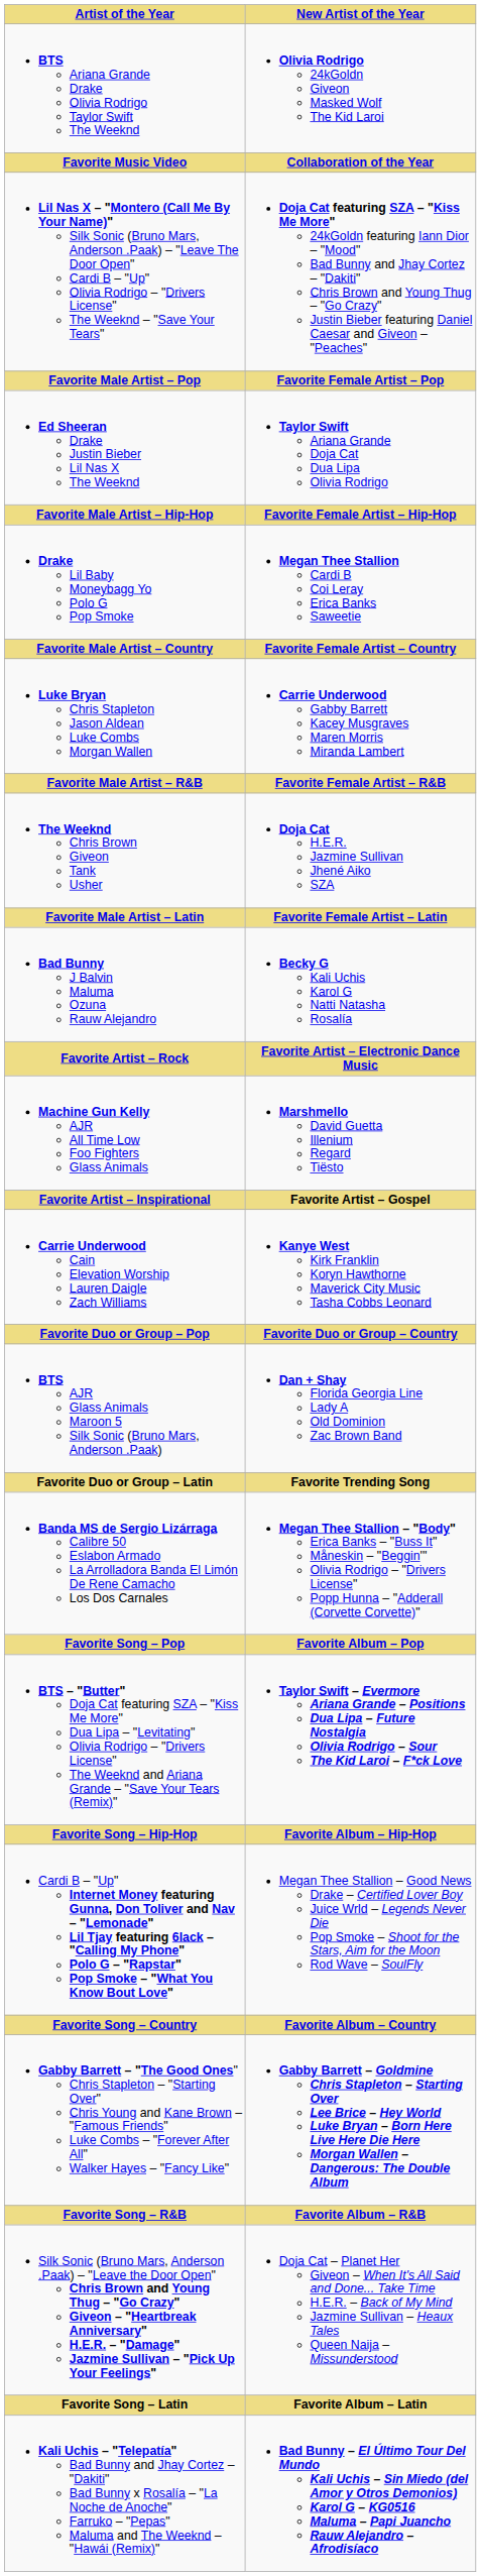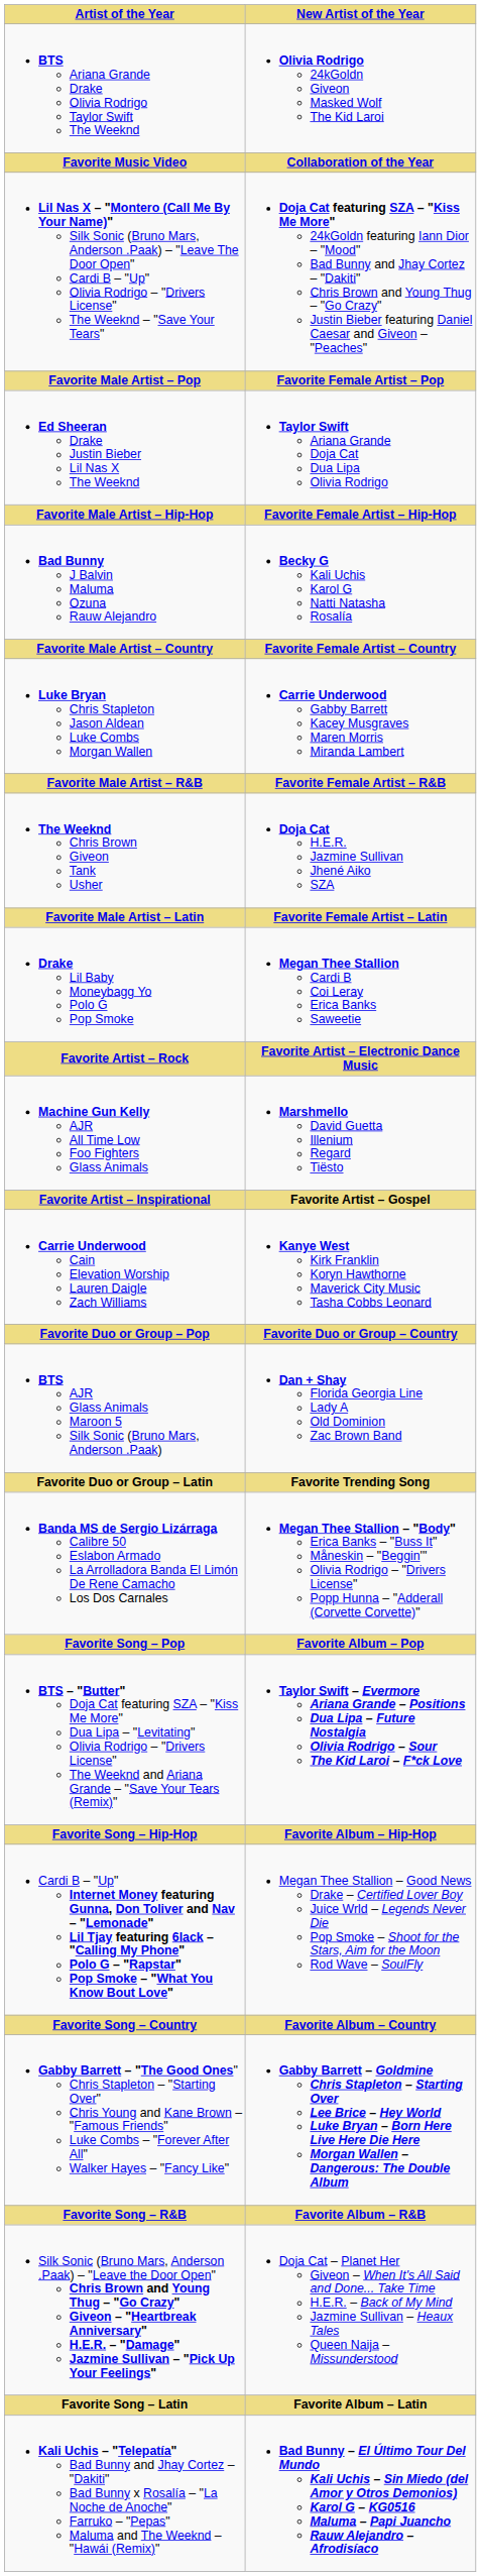 <table class="wikitable">
 <tr>
 <th style="background:#EEDD82; width=50%"><a href='#'>Artist of the Year</a></th>
 <th style="background:#EEDD82; width=50%"><a href='#'>New Artist of the Year</a></th>
 </tr>
 <tr>
 <td valign="top"><br><ul><li><strong><a href='#'>BTS</a></strong><ul><li><a href='#'>Ariana Grande</a></li><li><a href='#'>Drake</a></li><li><a href='#'>Olivia Rodrigo</a></li><li><a href='#'>Taylor Swift</a></li><li><a href='#'>The Weeknd</a></li></ul></li></ul></td>
 <td valign="top"><br><ul><li><strong><a href='#'>Olivia Rodrigo</a></strong><ul><li><a href='#'>24kGoldn</a></li><li><a href='#'>Giveon</a></li><li><a href='#'>Masked Wolf</a></li><li><a href='#'>The Kid Laroi</a></li></ul></li></ul></td>
 </tr>
 <tr>
 <th style="background:#EEDD82; width=50%"><a href='#'>Favorite Music Video</a></th>
 <th style="background:#EEDD82; width=50%"><a href='#'>Collaboration of the Year</a></th>
 </tr>
 <tr>
 <td valign="top"><br><ul><li><strong><a href='#'>Lil Nas X</a> – "<a href='#'>Montero (Call Me By Your Name)</a>"</strong><ul><li><a href='#'>Silk Sonic</a> (<a href='#'>Bruno Mars</a>, <a href='#'>Anderson .Paak</a>) – "<a href='#'>Leave The Door Open</a>"</li><li><a href='#'>Cardi B</a> – "<a href='#'>Up</a>"</li><li><a href='#'>Olivia Rodrigo</a> – "<a href='#'>Drivers License</a>"</li><li><a href='#'>The Weeknd</a> – "<a href='#'>Save Your Tears</a>"</li></ul></li></ul></td>
 <td valign="top"><br><ul><li><strong><a href='#'>Doja Cat</a> featuring <a href='#'>SZA</a> – "<a href='#'>Kiss Me More</a>"</strong><ul><li><a href='#'>24kGoldn</a> featuring <a href='#'>Iann Dior</a> – "<a href='#'>Mood</a>"</li><li><a href='#'>Bad Bunny</a> and <a href='#'>Jhay Cortez</a> – "<a href='#'>Dakiti</a>"</li><li><a href='#'>Chris Brown</a> and <a href='#'>Young Thug</a> – "<a href='#'>Go Crazy</a>"</li><li><a href='#'>Justin Bieber</a> featuring <a href='#'>Daniel Caesar</a> and <a href='#'>Giveon</a> – "<a href='#'>Peaches</a>"</li></ul></li></ul></td>
 </tr>
 <tr>
 <th style="background:#EEDD85; width=50%"><a href='#'>Favorite Male Artist – Pop</a></th>
 <th style="background:#EEDD85; width=50%"><a href='#'>Favorite Female Artist – Pop</a></th>
 </tr>
 <tr>
 <td valign="top"><br><ul><li><strong><a href='#'>Ed Sheeran</a></strong><ul><li><a href='#'>Drake</a></li><li><a href='#'>Justin Bieber</a></li><li><a href='#'>Lil Nas X</a></li><li><a href='#'>The Weeknd</a></li></ul></li></ul></td>
 <td valign="top"><br><ul><li><strong><a href='#'>Taylor Swift</a></strong><ul><li><a href='#'>Ariana Grande</a></li><li><a href='#'>Doja Cat</a></li><li><a href='#'>Dua Lipa</a></li><li><a href='#'>Olivia Rodrigo</a></li></ul></li></ul></td>
 </tr>
 <tr>
 <th style="background:#EEDD82; width=50%"><a href='#'>Favorite Male Artist – Hip-Hop</a></th>
 <th style="background:#EEDD82; width=50%"><a href='#'>Favorite Female Artist – Hip-Hop</a></th>
 </tr>
 <tr>
-<td valign="top"><br><ul><li><strong><a href='#'>Drake</a></strong><ul><li><a href='#'>Lil Baby</a></li><li><a href='#'>Moneybagg Yo</a></li><li><a href='#'>Polo G</a></li><li><a href='#'>Pop Smoke</a></li></ul></li></ul></td>
-<td valign="top"><br><ul><li><strong><a href='#'>Megan Thee Stallion</a></strong><ul><li><a href='#'>Cardi B</a></li><li><a href='#'>Coi Leray</a></li><li><a href='#'>Erica Banks</a></li><li><a href='#'>Saweetie</a></li></ul></li></ul></td>
+<td valign="top"><br><ul><li><strong><a href='#'>Bad Bunny</a></strong><ul><li><a href='#'>J Balvin</a></li><li><a href='#'>Maluma</a></li><li><a href='#'>Ozuna</a></li><li><a href='#'>Rauw Alejandro</a></li></ul></li></ul></td>
+<td valign="top"><br><ul><li><strong><a href='#'>Becky G</a></strong><ul><li><a href='#'>Kali Uchis</a></li><li><a href='#'>Karol G</a></li><li><a href='#'>Natti Natasha</a></li><li><a href='#'>Rosalía</a></li></ul></li></ul></td>
 </tr>
 <tr>
 <th style="background:#EEDD85; width=50%"><a href='#'>Favorite Male Artist – Country</a></th>
 <th style="background:#EEDD85; width=50%"><a href='#'>Favorite Female Artist – Country</a></th>
 </tr>
 <tr>
 <td valign="top"><br><ul><li><strong><a href='#'>Luke Bryan</a></strong><ul><li><a href='#'>Chris Stapleton</a></li><li><a href='#'>Jason Aldean</a></li><li><a href='#'>Luke Combs</a></li><li><a href='#'>Morgan Wallen</a></li></ul></li></ul></td>
 <td valign="top"><br><ul><li><strong><a href='#'>Carrie Underwood</a></strong><ul><li><a href='#'>Gabby Barrett</a></li><li><a href='#'>Kacey Musgraves</a></li><li><a href='#'>Maren Morris</a></li><li><a href='#'>Miranda Lambert</a></li></ul></li></ul></td>
 </tr>
 <tr>
 <th style="background:#EEDD85; width=50%"><a href='#'>Favorite Male Artist – R&B</a></th>
 <th style="background:#EEDD85; width=50%"><a href='#'>Favorite Female Artist – R&B</a></th>
 </tr>
 <tr>
 <td valign="top"><br><ul><li><strong><a href='#'>The Weeknd</a></strong><ul><li><a href='#'>Chris Brown</a></li><li><a href='#'>Giveon</a></li><li><a href='#'>Tank</a></li><li><a href='#'>Usher</a></li></ul></li></ul></td>
 <td valign="top"><br><ul><li><strong><a href='#'>Doja Cat</a></strong><ul><li><a href='#'>H.E.R.</a></li><li><a href='#'>Jazmine Sullivan</a></li><li><a href='#'>Jhené Aiko</a></li><li><a href='#'>SZA</a></li></ul></li></ul></td>
 </tr>
 <tr>
 <th style="background:#EEDD85; width=50%"><a href='#'>Favorite Male Artist – Latin</a></th>
 <th style="background:#EEDD85; width=50%"><a href='#'>Favorite Female Artist – Latin</a></th>
 </tr>
 <tr>
-<td valign="top"><br><ul><li><strong><a href='#'>Bad Bunny</a></strong><ul><li><a href='#'>J Balvin</a></li><li><a href='#'>Maluma</a></li><li><a href='#'>Ozuna</a></li><li><a href='#'>Rauw Alejandro</a></li></ul></li></ul></td>
-<td valign="top"><br><ul><li><strong><a href='#'>Becky G</a></strong><ul><li><a href='#'>Kali Uchis</a></li><li><a href='#'>Karol G</a></li><li><a href='#'>Natti Natasha</a></li><li><a href='#'>Rosalía</a></li></ul></li></ul></td>
+<td valign="top"><br><ul><li><strong><a href='#'>Drake</a></strong><ul><li><a href='#'>Lil Baby</a></li><li><a href='#'>Moneybagg Yo</a></li><li><a href='#'>Polo G</a></li><li><a href='#'>Pop Smoke</a></li></ul></li></ul></td>
+<td valign="top"><br><ul><li><strong><a href='#'>Megan Thee Stallion</a></strong><ul><li><a href='#'>Cardi B</a></li><li><a href='#'>Coi Leray</a></li><li><a href='#'>Erica Banks</a></li><li><a href='#'>Saweetie</a></li></ul></li></ul></td>
 </tr>
 <tr>
 <th style="background:#EEDD85; width=50%"><a href='#'>Favorite Artist – Rock</a></th>
 <th style="background:#EEDD85; width=50%"><a href='#'>Favorite Artist – Electronic Dance Music</a></th>
 </tr>
 <tr>
 <td valign="top"><br><ul><li><strong><a href='#'>Machine Gun Kelly</a></strong><ul><li><a href='#'>AJR</a></li><li><a href='#'>All Time Low</a></li><li><a href='#'>Foo Fighters</a></li><li><a href='#'>Glass Animals</a></li></ul></li></ul></td>
 <td valign="top"><br><ul><li><strong><a href='#'>Marshmello</a></strong><ul><li><a href='#'>David Guetta</a></li><li><a href='#'>Illenium</a></li><li><a href='#'>Regard</a></li><li><a href='#'>Tiësto</a></li></ul></li></ul></td>
 </tr>
 <tr>
 <th style="background:#EEDD85; width=50%"><a href='#'>Favorite Artist – Inspirational</a></th>
 <th style="background:#EEDD85; width=50%">Favorite Artist – Gospel</th>
 </tr>
 <tr>
 <td valign="top"><br><ul><li><strong><a href='#'>Carrie Underwood</a></strong><ul><li><a href='#'>Cain</a></li><li><a href='#'>Elevation Worship</a></li><li><a href='#'>Lauren Daigle</a></li><li><a href='#'>Zach Williams</a></li></ul></li></ul></td>
 <td valign="top"><br><ul><li><strong><a href='#'>Kanye West</a></strong><ul><li><a href='#'>Kirk Franklin</a></li><li><a href='#'>Koryn Hawthorne</a></li><li><a href='#'>Maverick City Music</a></li><li><a href='#'>Tasha Cobbs Leonard</a></li></ul></li></ul></td>
 </tr>
 <tr>
 <th style="background:#EEDD82; width=50%"><a href='#'>Favorite Duo or Group – Pop</a></th>
 <th style="background:#EEDD82; width=50%"><a href='#'>Favorite Duo or Group – Country</a></th>
 </tr>
 <tr>
 <td valign="top"><br><ul><li><strong><a href='#'>BTS</a></strong><ul><li><a href='#'>AJR</a></li><li><a href='#'>Glass Animals</a></li><li><a href='#'>Maroon 5</a></li><li><a href='#'>Silk Sonic</a> (<a href='#'>Bruno Mars</a>, <a href='#'>Anderson .Paak</a>)</li></ul></li></ul></td>
 <td valign="top"><br><ul><li><strong><a href='#'>Dan + Shay</a></strong><ul><li><a href='#'>Florida Georgia Line</a></li><li><a href='#'>Lady A</a></li><li><a href='#'>Old Dominion</a></li><li><a href='#'>Zac Brown Band</a></li></ul></li></ul></td>
 </tr>
 <tr>
 <th style="background:#EEDD85; width=50%">Favorite Duo or Group – Latin</th>
 <th style="background:#EEDD85; width=50%">Favorite Trending Song</th>
 </tr>
 <tr>
 <td valign="top"><br><ul><li><strong><a href='#'>Banda MS de Sergio Lizárraga</a></strong><ul><li><a href='#'>Calibre 50</a></li><li><a href='#'>Eslabon Armado</a></li><li><a href='#'>La Arrolladora Banda El Limón De Rene Camacho</a></li><li>Los Dos Carnales</li></ul></li></ul></td>
 <td valign="top"><br><ul><li><strong><a href='#'>Megan Thee Stallion</a> – "<a href='#'>Body</a>"</strong><ul><li><a href='#'>Erica Banks</a> – "<a href='#'>Buss It</a>"</li><li><a href='#'>Måneskin</a> – "<a href='#'>Beggin</a>'"</li><li><a href='#'>Olivia Rodrigo</a> – "<a href='#'>Drivers License</a>"</li><li><a href='#'>Popp Hunna</a> – "<a href='#'>Adderall (Corvette Corvette)</a>"</li></ul></li></ul></td>
 </tr>
 <tr>
 <th style="background:#EEDD85; width=50%"><a href='#'>Favorite Song – Pop</a></th>
 <th style="background:#EEDD85; width=50%"><a href='#'>Favorite Album – Pop</a></th>
 </tr>
 <tr>
 <td valign="top"><br><ul><li><strong><a href='#'>BTS</a> – "<a href='#'>Butter</a>"</strong><ul><li><a href='#'>Doja Cat</a> featuring <a href='#'>SZA</a> – "<a href='#'>Kiss Me More</a>"</li><li><a href='#'>Dua Lipa</a> – "<a href='#'>Levitating</a>"</li><li><a href='#'>Olivia Rodrigo</a> – "<a href='#'>Drivers License</a>"</li><li><a href='#'>The Weeknd</a> and <a href='#'>Ariana Grande</a> – "<a href='#'>Save Your Tears (Remix)</a>"</li></ul></li></ul></td>
 <td valign="top"><br><ul><li><strong><a href='#'>Taylor Swift</a> – <em><a href='#'>Evermore</a><strong><em><ul><li><a href='#'>Ariana Grande</a> – </em><a href='#'>Positions</a><em></li><li><a href='#'>Dua Lipa</a> – </em><a href='#'>Future Nostalgia</a><em></li><li><a href='#'>Olivia Rodrigo</a> – </em><a href='#'>Sour</a><em></li><li><a href='#'>The Kid Laroi</a> – </em><a href='#'>F*ck Love</a><em></li></ul></li></ul></td>
 </tr>
 <tr>
 <th style="background:#EEDD85; width=50%"><a href='#'>Favorite Song – Hip-Hop</a></th>
 <th style="background:#EEDD85; width=50%"><a href='#'>Favorite Album – Hip-Hop</a></th>
 </tr>
 <tr>
 <td valign="top"><br><ul><li></strong><a href='#'>Cardi B</a> – "<a href='#'>Up</a>"<strong><ul><li><a href='#'>Internet Money</a> featuring <a href='#'>Gunna</a>, <a href='#'>Don Toliver</a> and <a href='#'>Nav</a> – "<a href='#'>Lemonade</a>"</li><li><a href='#'>Lil Tjay</a> featuring <a href='#'>6lack</a> – "<a href='#'>Calling My Phone</a>"</li><li><a href='#'>Polo G</a> – "<a href='#'>Rapstar</a>"</li><li><a href='#'>Pop Smoke</a> – "<a href='#'>What You Know Bout Love</a>"</li></ul></li></ul></td>
 <td valign="top"><br><ul><li></strong><a href='#'>Megan Thee Stallion</a> – </em><a href='#'>Good News</a></em></strong><ul><li><a href='#'>Drake</a> – <em><a href='#'>Certified Lover Boy</a></em></li><li><a href='#'>Juice Wrld</a> – <em><a href='#'>Legends Never Die</a></em></li><li><a href='#'>Pop Smoke</a> – <em><a href='#'>Shoot for the Stars, Aim for the Moon</a></em></li><li><a href='#'>Rod Wave</a> – <em><a href='#'>SoulFly</a></em></li></ul></li></ul></td>
 </tr>
 <tr>
 <th style="background:#EEDD85; width=50%"><a href='#'>Favorite Song – Country</a></th>
 <th style="background:#EEDD85; width=50%"><a href='#'>Favorite Album – Country</a></th>
 </tr>
 <tr>
 <td valign="top"><br><ul><li><strong><a href='#'>Gabby Barrett</a> – "<a href='#'>The Good Ones</a></strong>"<ul><li><a href='#'>Chris Stapleton</a> – "<a href='#'>Starting Over</a>"</li><li><a href='#'>Chris Young</a> and <a href='#'>Kane Brown</a> – "<a href='#'>Famous Friends</a>"</li><li><a href='#'>Luke Combs</a> – "<a href='#'>Forever After All</a>"</li><li><a href='#'>Walker Hayes</a> – "<a href='#'>Fancy Like</a>"</li></ul></li></ul></td>
 <td valign="top"><br><ul><li><strong><a href='#'>Gabby Barrett</a> – <em><a href='#'>Goldmine</a><strong><em><ul><li><a href='#'>Chris Stapleton</a> – </em><a href='#'>Starting Over</a><em></li><li><a href='#'>Lee Brice</a> – </em><a href='#'>Hey World</a><em></li><li><a href='#'>Luke Bryan</a> – </em><a href='#'>Born Here Live Here Die Here</a><em></li><li><a href='#'>Morgan Wallen</a> – </em><a href='#'>Dangerous: The Double Album</a><em></li></ul></li></ul></td>
 </tr>
 <tr>
 <th style="background:#EEDD85; width=50%"><a href='#'>Favorite Song – R&B</a></th>
 <th style="background:#EEDD85; width=50%"><a href='#'>Favorite Album – R&B</a></th>
 </tr>
 <tr>
 <td valign="top"><br><ul><li></strong><a href='#'>Silk Sonic</a> (<a href='#'>Bruno Mars</a>, <a href='#'>Anderson .Paak</a>) – "<a href='#'>Leave the Door Open</a>"<strong><ul><li><a href='#'>Chris Brown</a> and <a href='#'>Young Thug</a> – "<a href='#'>Go Crazy</a>"</li><li><a href='#'>Giveon</a> – "<a href='#'>Heartbreak Anniversary</a>"</li><li><a href='#'>H.E.R.</a> – "<a href='#'>Damage</a>"</li><li><a href='#'>Jazmine Sullivan</a> – "<a href='#'>Pick Up Your Feelings</a>"</li></ul></li></ul></td>
 <td valign="top"><br><ul><li></strong><a href='#'>Doja Cat</a> – </em><a href='#'>Planet Her</a></em></strong><ul><li><a href='#'>Giveon</a> – <em><a href='#'>When It's All Said and Done... Take Time</a></em></li><li><a href='#'>H.E.R.</a> – <em><a href='#'>Back of My Mind</a></em></li><li><a href='#'>Jazmine Sullivan</a> – <em><a href='#'>Heaux Tales</a></em></li><li><a href='#'>Queen Naija</a> – <em><a href='#'>Missunderstood</a></em></li></ul></li></ul></td>
 </tr>
 <tr>
 <th style="background:#EEDD85; width=50%">Favorite Song – Latin</th>
 <th style="background:#EEDD85; width=50%">Favorite Album – Latin</th>
 </tr>
 <tr>
 <td valign="top"><br><ul><li><strong><a href='#'>Kali Uchis</a> – "<a href='#'>Telepatía</a>"</strong><ul><li><a href='#'>Bad Bunny</a> and <a href='#'>Jhay Cortez</a> – "<a href='#'>Dakiti</a>"</li><li><a href='#'>Bad Bunny</a> x <a href='#'>Rosalía</a> – "<a href='#'>La Noche de Anoche</a>"</li><li><a href='#'>Farruko</a> – "<a href='#'>Pepas</a>"</li><li><a href='#'>Maluma</a> and <a href='#'>The Weeknd</a> – "<a href='#'>Hawái (Remix)</a>"</li></ul></li></ul></td>
 <td valign="top"><br><ul><li><strong><a href='#'>Bad Bunny</a> – <em><a href='#'>El Último Tour Del Mundo</a><strong><em><ul><li><a href='#'>Kali Uchis</a> – </em><a href='#'>Sin Miedo (del Amor y Otros Demonios)</a><em></li><li><a href='#'>Karol G</a> – </em><a href='#'>KG0516</a><em></li><li><a href='#'>Maluma</a> – </em><a href='#'>Papi Juancho</a><em></li><li><a href='#'>Rauw Alejandro</a> – </em><a href='#'>Afrodisíaco</a><em></li></ul></li></ul></td>
 </tr>
 </table>
